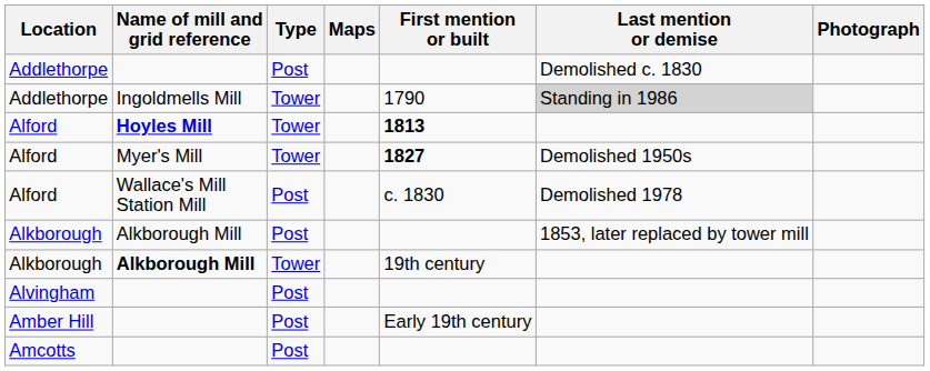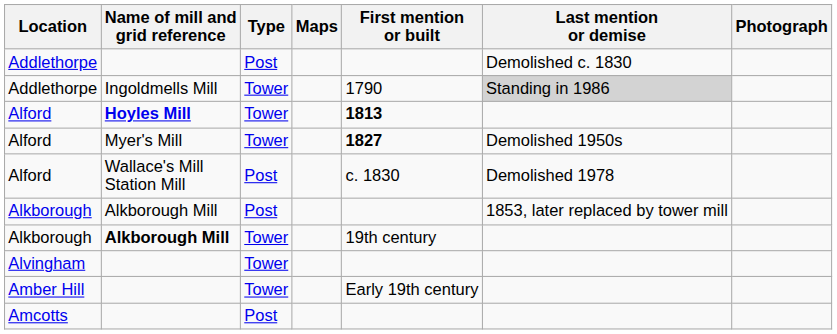 <table class="wikitable">
 <tr>
 <th>Location</th>
 <th>Name of mill and<br>grid reference</th>
 <th>Type</th>
 <th>Maps</th>
 <th>First mention<br>or built</th>
 <th>Last mention<br> or demise</th>
 <th>Photograph</th>
 </tr>
 <tr>
 <td><a href='#'>Addlethorpe</a></td>
 <td></td>
 <td><a href='#'>Post</a></td>
 <td></td>
 <td></td>
 <td>Demolished c. 1830</td>
 <td></td>
 </tr>
 <tr>
 <td>Addlethorpe</td>
 <td>Ingoldmells Mill<br></td>
 <td><a href='#'>Tower</a></td>
 <td></td>
 <td>1790</td>
 <td style="background: lightgrey;">Standing in 1986<br></td>
 <td></td>
 </tr>
 <tr>
 <td><a href='#'>Alford</a></td>
 <td><strong><a href='#'>Hoyles Mill</a></strong><br></td>
 <td><a href='#'>Tower</a></td>
 <td></td>
 <td><strong>1813</strong></td>
 <td></td>
 <td></td>
 </tr>
 <tr>
 <td>Alford</td>
 <td>Myer's Mill<br></td>
 <td><a href='#'>Tower</a></td>
 <td></td>
 <td><strong>1827</strong></td>
 <td>Demolished 1950s<br></td>
 <td></td>
 </tr>
 <tr>
 <td>Alford</td>
 <td>Wallace's Mill<br>Station Mill<br></td>
 <td><a href='#'>Post</a></td>
 <td></td>
 <td>c. 1830</td>
 <td>Demolished 1978</td>
 <td></td>
 </tr>
 <tr>
 <td><a href='#'>Alkborough</a></td>
 <td>Alkborough Mill<br></td>
 <td><a href='#'>Post</a></td>
 <td></td>
 <td></td>
 <td>1853, later replaced by tower mill</td>
 <td></td>
 </tr>
 <tr>
 <td>Alkborough</td>
 <td><strong>Alkborough Mill</strong><br></td>
 <td><a href='#'>Tower</a></td>
 <td></td>
 <td>19th century</td>
 <td></td>
 <td></td>
 </tr>
 <tr>
 <td><a href='#'>Alvingham</a></td>
 <td></td>
-<td><a href='#'>Post</a></td>
+<td><a href='#'>Tower</a></td>
 <td></td>
 <td></td>
 <td></td>
 <td></td>
 </tr>
 <tr>
 <td><a href='#'>Amber Hill</a></td>
 <td></td>
-<td><a href='#'>Post</a></td>
+<td><a href='#'>Tower</a></td>
 <td></td>
 <td>Early 19th century</td>
 <td></td>
 <td></td>
 </tr>
 <tr>
 <td><a href='#'>Amcotts</a></td>
 <td></td>
 <td><a href='#'>Post</a></td>
 <td></td>
 <td></td>
 <td></td>
 <td></td>
 </tr>
 </table>
